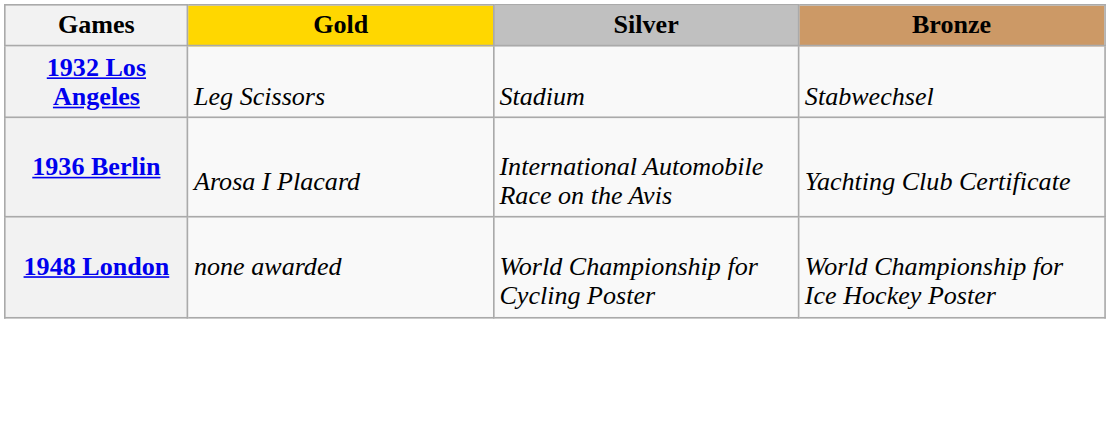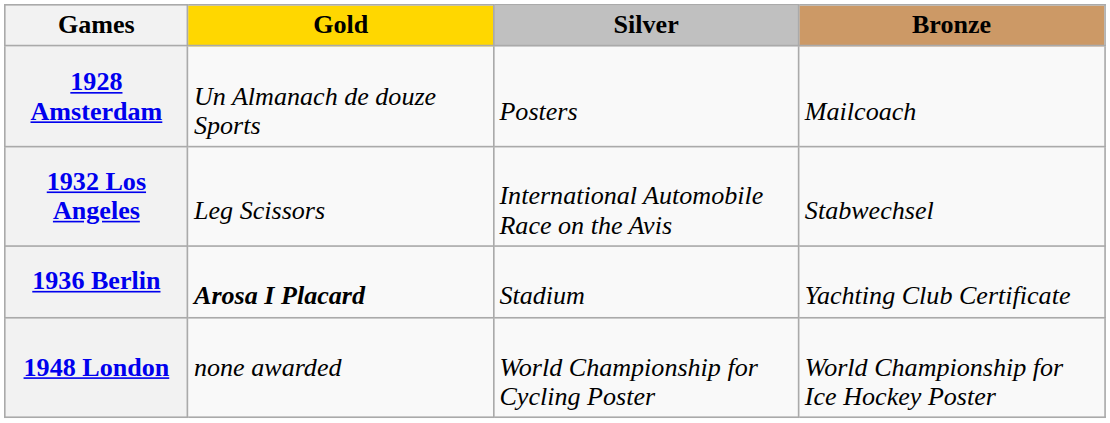 <table class="wikitable sortable plainrowheaders">
 <tr>
 <th scope="col" style="width:105px;">Games</th>
 <th scope="col" style="background-color:gold; width:180px;">Gold</th>
 <th scope="col" style="background-color:silver; width:180px;">Silver</th>
 <th scope="col" style="background-color:#cc9966; width:180px;">Bronze</th>
 </tr>
 <tr>
+<th scope="row"><a href='#'>1928 Amsterdam</a></th>
+<td><br><em>Un Almanach de douze Sports</em></td>
+<td><br><em>Posters</em></td>
+<td><br><em>Mailcoach</em></td>
+</tr>
+<tr>
 <th scope="row"><a href='#'>1932 Los Angeles</a></th>
 <td><br><em>Leg Scissors</em></td>
-<td><br><em>Stadium</em></td>
+<td><br><em>International Automobile Race on the Avis</em></td>
 <td><br><em>Stabwechsel</em></td>
 </tr>
 <tr>
 <th scope="row"><a href='#'>1936 Berlin</a></th>
-<td><br><em>Arosa I Placard</em></td>
-<td><br><em>International Automobile Race on the Avis</em></td>
+<td><strong><br><em>Arosa I Placard</em></strong></td>
+<td><br><em>Stadium</em></td>
 <td><br><em>Yachting Club Certificate</em></td>
 </tr>
 <tr>
 <th scope="row"><a href='#'>1948 London</a></th>
 <td><em>none awarded</em></td>
 <td><br><em>World Championship for Cycling Poster</em></td>
 <td><br><em>World Championship for Ice Hockey Poster</em></td>
 </tr>
 </table>
